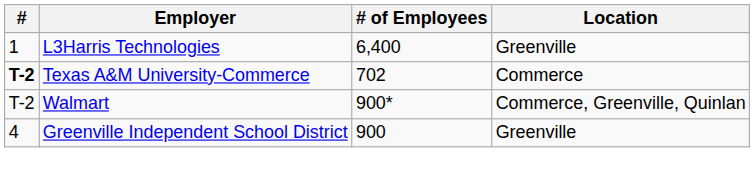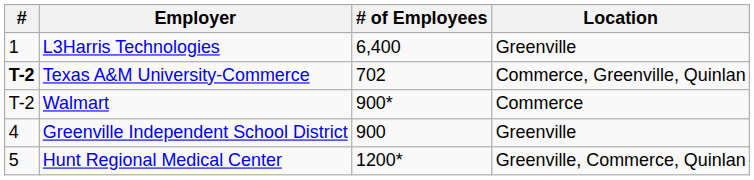 <table class="wikitable">
 <tr>
 <th>#</th>
 <th>Employer</th>
 <th># of Employees</th>
 <th>Location</th>
 </tr>
 <tr>
 <td>1</td>
 <td><a href='#'>L3Harris Technologies</a></td>
 <td>6,400</td>
 <td>Greenville</td>
 </tr>
 <tr>
 <td><strong>T-2</strong></td>
 <td><a href='#'>Texas A&M University-Commerce</a></td>
 <td>702</td>
-<td>Commerce</td>
+<td>Commerce, Greenville, Quinlan</td>
 </tr>
 <tr>
 <td>T-2</td>
 <td><a href='#'>Walmart</a></td>
 <td>900*</td>
-<td>Commerce, Greenville, Quinlan</td>
+<td>Commerce</td>
 </tr>
 <tr>
 <td>4</td>
 <td><a href='#'>Greenville Independent School District</a></td>
 <td>900</td>
 <td>Greenville</td>
 </tr>
+<tr>
+<td>5</td>
+<td><a href='#'>Hunt Regional Medical Center</a></td>
+<td>1200*</td>
+<td>Greenville, Commerce, Quinlan</td>
+</tr>
 </table>
